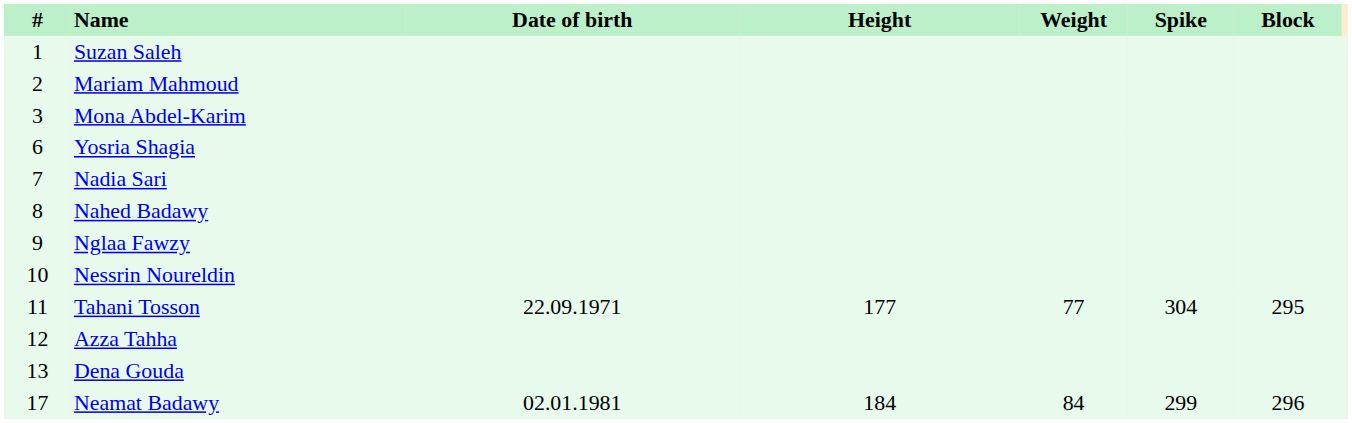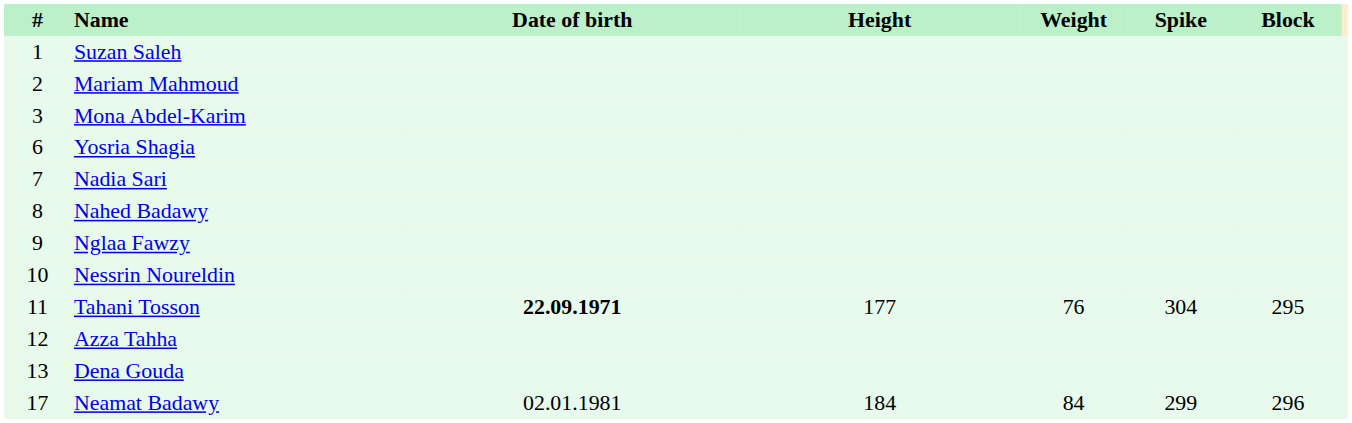 <table border=0 cellpadding=2 cellspacing=0  |- bgcolor=#FFECCE style="text-align:center; font-size:90%;" width=100%>
 <tr bgcolor=#BBF0C9>
 <th width=5%>#</th>
 <th width=25% align=left>Name</th>
 <th width=25%>Date of birth</th>
 <th width=21%>Height</th>
 <th width=8%>Weight</th>
 <th width=8%>Spike</th>
 <th width=8%>Block</th>
 </tr>
 <tr bgcolor=#E7FAEC>
 <td>1</td>
 <td align=left><a href='#'>Suzan Saleh</a></td>
 <td></td>
 <td></td>
 <td></td>
 <td></td>
 <td></td>
 <td></td>
 </tr>
 <tr bgcolor=#E7FAEC>
 <td>2</td>
 <td align=left><a href='#'>Mariam Mahmoud</a></td>
 <td></td>
 <td></td>
 <td></td>
 <td></td>
 <td></td>
 <td></td>
 </tr>
 <tr bgcolor=#E7FAEC>
 <td>3</td>
 <td align=left><a href='#'>Mona Abdel-Karim</a></td>
 <td></td>
 <td></td>
 <td></td>
 <td></td>
 <td></td>
 <td></td>
 </tr>
 <tr bgcolor=#E7FAEC>
 <td>6</td>
 <td align=left><a href='#'>Yosria Shagia</a></td>
 <td></td>
 <td></td>
 <td></td>
 <td></td>
 <td></td>
 <td></td>
 </tr>
 <tr bgcolor=#E7FAEC>
 <td>7</td>
 <td align=left><a href='#'>Nadia Sari</a></td>
 <td></td>
 <td></td>
 <td></td>
 <td></td>
 <td></td>
 <td></td>
 </tr>
 <tr bgcolor=#E7FAEC>
 <td>8</td>
 <td align=left><a href='#'>Nahed Badawy</a></td>
 <td></td>
 <td></td>
 <td></td>
 <td></td>
 <td></td>
 <td></td>
 </tr>
 <tr bgcolor=#E7FAEC>
 <td>9</td>
 <td align=left><a href='#'>Nglaa Fawzy</a></td>
 <td></td>
 <td></td>
 <td></td>
 <td></td>
 <td></td>
 <td></td>
 </tr>
 <tr bgcolor=#E7FAEC>
 <td>10</td>
 <td align=left><a href='#'>Nessrin Noureldin</a></td>
 <td></td>
 <td></td>
 <td></td>
 <td></td>
 <td></td>
 <td></td>
 </tr>
 <tr bgcolor=#E7FAEC>
 <td>11</td>
 <td align=left><a href='#'>Tahani Tosson</a></td>
-<td>22.09.1971</td>
+<td><strong>22.09.1971</strong></td>
 <td>177</td>
-<td>77</td>
+<td>76</td>
 <td>304</td>
 <td>295</td>
 <td></td>
 </tr>
 <tr bgcolor=#E7FAEC>
 <td>12</td>
 <td align=left><a href='#'>Azza Tahha</a></td>
 <td></td>
 <td></td>
 <td></td>
 <td></td>
 <td></td>
 <td></td>
 </tr>
 <tr bgcolor=#E7FAEC>
 <td>13</td>
 <td align=left><a href='#'>Dena Gouda</a></td>
 <td></td>
 <td></td>
 <td></td>
 <td></td>
 <td></td>
 <td></td>
 </tr>
 <tr bgcolor=#E7FAEC>
 <td>17</td>
 <td align=left><a href='#'>Neamat Badawy</a></td>
 <td>02.01.1981</td>
 <td>184</td>
 <td>84</td>
 <td>299</td>
 <td>296</td>
 <td></td>
 </tr>
 </table>
